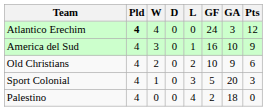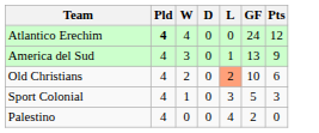 <table class="wikitable" style="text-align: center;">
 <tr>
 <th width="175">Team</th>
 <th width="20">Pld</th>
 <th width="20">W</th>
 <th width="20">D</th>
 <th width="20">L</th>
 <th width="20">GF</th>
-<th width="20">GA</th>
 <th width="20">Pts</th>
 </tr>
 <tr bgcolor=ccffcc>
 <td align="left"> Atlantico Erechim</td>
 <td><strong>4</strong></td>
 <td>4</td>
 <td>0</td>
 <td>0</td>
 <td>24</td>
-<td>3</td>
 <td>12</td>
 </tr>
 <tr bgcolor=ccffcc>
 <td align="left"> America del Sud</td>
 <td>4</td>
 <td>3</td>
 <td>0</td>
 <td>1</td>
-<td>16</td>
-<td>10</td>
+<td>13</td>
 <td>9</td>
 </tr>
 <tr>
 <td align="left"> Old Christians</td>
 <td>4</td>
 <td>2</td>
 <td>0</td>
-<td>2</td>
+<td style="background: lightsalmon;">2</td>
 <td>10</td>
-<td>9</td>
 <td>6</td>
 </tr>
 <tr>
 <td align="left"> Sport Colonial</td>
 <td>4</td>
 <td>1</td>
 <td>0</td>
 <td>3</td>
 <td>5</td>
-<td>20</td>
 <td>3</td>
 </tr>
 <tr>
 <td align="left"> Palestino</td>
 <td>4</td>
 <td>0</td>
 <td>0</td>
 <td>4</td>
 <td>2</td>
-<td>18</td>
 <td>0</td>
 </tr>
 </table>
